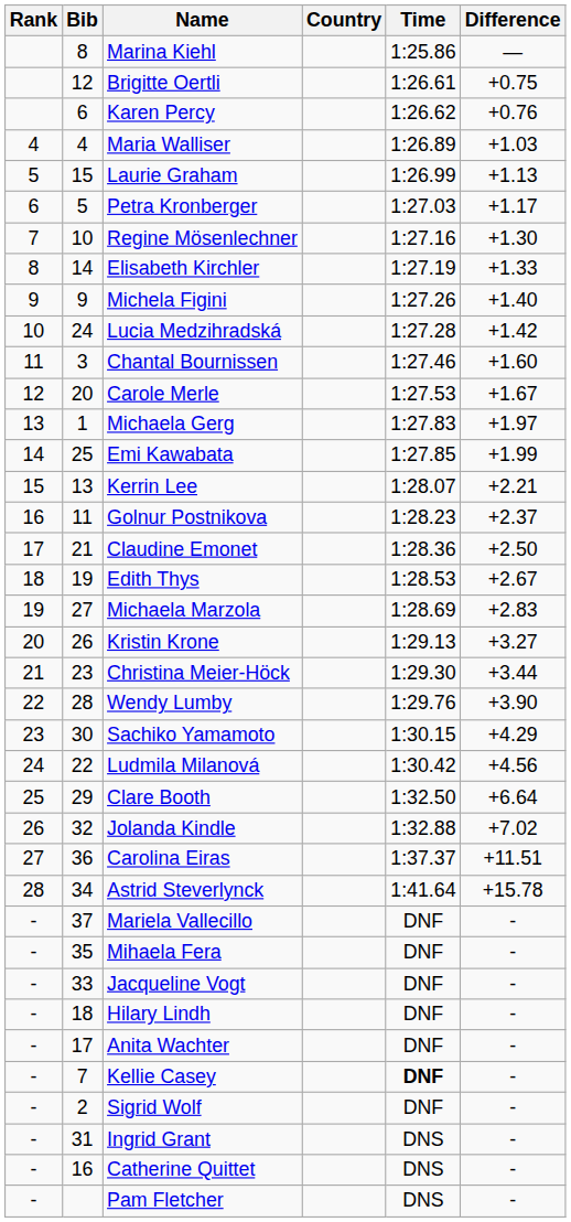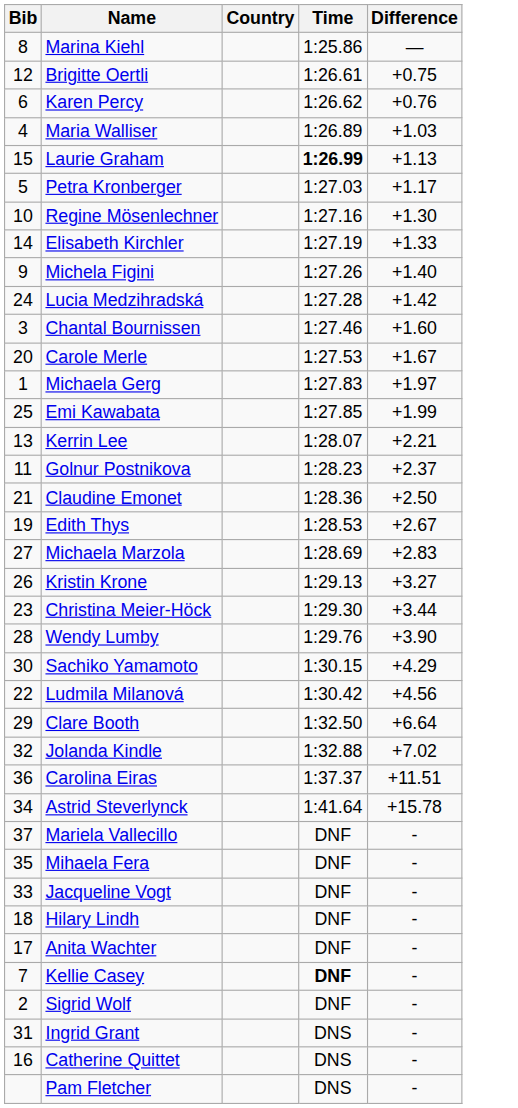 <table class="wikitable sortable" style="text-align:center">
 <tr>
-<th>Rank</th>
 <th>Bib</th>
 <th>Name</th>
 <th>Country</th>
 <th>Time</th>
 <th>Difference</th>
 </tr>
 <tr>
-<td></td>
 <td>8</td>
 <td align=left><a href='#'>Marina Kiehl</a></td>
 <td align=left></td>
 <td>1:25.86</td>
 <td>—</td>
 </tr>
 <tr>
-<td></td>
 <td>12</td>
 <td align=left><a href='#'>Brigitte Oertli</a></td>
 <td align=left></td>
 <td>1:26.61</td>
 <td>+0.75</td>
 </tr>
 <tr>
-<td></td>
 <td>6</td>
 <td align=left><a href='#'>Karen Percy</a></td>
 <td align=left></td>
 <td>1:26.62</td>
 <td>+0.76</td>
 </tr>
 <tr>
 <td>4</td>
-<td>4</td>
 <td align=left><a href='#'>Maria Walliser</a></td>
 <td align=left></td>
 <td>1:26.89</td>
 <td>+1.03</td>
 </tr>
 <tr>
-<td>5</td>
 <td>15</td>
 <td align=left><a href='#'>Laurie Graham</a></td>
 <td align=left></td>
-<td>1:26.99</td>
+<td><strong>1:26.99</strong></td>
 <td>+1.13</td>
 </tr>
 <tr>
-<td>6</td>
 <td>5</td>
 <td align=left><a href='#'>Petra Kronberger</a></td>
 <td align=left></td>
 <td>1:27.03</td>
 <td>+1.17</td>
 </tr>
 <tr>
-<td>7</td>
 <td>10</td>
 <td align=left><a href='#'>Regine Mösenlechner</a></td>
 <td align=left></td>
 <td>1:27.16</td>
 <td>+1.30</td>
 </tr>
 <tr>
-<td>8</td>
 <td>14</td>
 <td align=left><a href='#'>Elisabeth Kirchler</a></td>
 <td align=left></td>
 <td>1:27.19</td>
 <td>+1.33</td>
 </tr>
 <tr>
 <td>9</td>
-<td>9</td>
 <td align=left><a href='#'>Michela Figini</a></td>
 <td align=left></td>
 <td>1:27.26</td>
 <td>+1.40</td>
 </tr>
 <tr>
-<td>10</td>
 <td>24</td>
 <td align=left><a href='#'>Lucia Medzihradská</a></td>
 <td align=left></td>
 <td>1:27.28</td>
 <td>+1.42</td>
 </tr>
 <tr>
-<td>11</td>
 <td>3</td>
 <td align=left><a href='#'>Chantal Bournissen</a></td>
 <td align=left></td>
 <td>1:27.46</td>
 <td>+1.60</td>
 </tr>
 <tr>
-<td>12</td>
 <td>20</td>
 <td align=left><a href='#'>Carole Merle</a></td>
 <td align=left></td>
 <td>1:27.53</td>
 <td>+1.67</td>
 </tr>
 <tr>
-<td>13</td>
 <td>1</td>
 <td align=left><a href='#'>Michaela Gerg</a></td>
 <td align=left></td>
 <td>1:27.83</td>
 <td>+1.97</td>
 </tr>
 <tr>
-<td>14</td>
 <td>25</td>
 <td align=left><a href='#'>Emi Kawabata</a></td>
 <td align=left></td>
 <td>1:27.85</td>
 <td>+1.99</td>
 </tr>
 <tr>
-<td>15</td>
 <td>13</td>
 <td align=left><a href='#'>Kerrin Lee</a></td>
 <td align=left></td>
 <td>1:28.07</td>
 <td>+2.21</td>
 </tr>
 <tr>
-<td>16</td>
 <td>11</td>
 <td align=left><a href='#'>Golnur Postnikova</a></td>
 <td align=left></td>
 <td>1:28.23</td>
 <td>+2.37</td>
 </tr>
 <tr>
-<td>17</td>
 <td>21</td>
 <td align=left><a href='#'>Claudine Emonet</a></td>
 <td align=left></td>
 <td>1:28.36</td>
 <td>+2.50</td>
 </tr>
 <tr>
-<td>18</td>
 <td>19</td>
 <td align=left><a href='#'>Edith Thys</a></td>
 <td align=left></td>
 <td>1:28.53</td>
 <td>+2.67</td>
 </tr>
 <tr>
-<td>19</td>
 <td>27</td>
 <td align=left><a href='#'>Michaela Marzola</a></td>
 <td align=left></td>
 <td>1:28.69</td>
 <td>+2.83</td>
 </tr>
 <tr>
-<td>20</td>
 <td>26</td>
 <td align=left><a href='#'>Kristin Krone</a></td>
 <td align=left></td>
 <td>1:29.13</td>
 <td>+3.27</td>
 </tr>
 <tr>
-<td>21</td>
 <td>23</td>
 <td align=left><a href='#'>Christina Meier-Höck</a></td>
 <td align=left></td>
 <td>1:29.30</td>
 <td>+3.44</td>
 </tr>
 <tr>
-<td>22</td>
 <td>28</td>
 <td align=left><a href='#'>Wendy Lumby</a></td>
 <td align=left></td>
 <td>1:29.76</td>
 <td>+3.90</td>
 </tr>
 <tr>
-<td>23</td>
 <td>30</td>
 <td align=left><a href='#'>Sachiko Yamamoto</a></td>
 <td align=left></td>
 <td>1:30.15</td>
 <td>+4.29</td>
 </tr>
 <tr>
-<td>24</td>
 <td>22</td>
 <td align=left><a href='#'>Ludmila Milanová</a></td>
 <td align=left></td>
 <td>1:30.42</td>
 <td>+4.56</td>
 </tr>
 <tr>
-<td>25</td>
 <td>29</td>
 <td align=left><a href='#'>Clare Booth</a></td>
 <td align=left></td>
 <td>1:32.50</td>
 <td>+6.64</td>
 </tr>
 <tr>
-<td>26</td>
 <td>32</td>
 <td align=left><a href='#'>Jolanda Kindle</a></td>
 <td align=left></td>
 <td>1:32.88</td>
 <td>+7.02</td>
 </tr>
 <tr>
-<td>27</td>
 <td>36</td>
 <td align=left><a href='#'>Carolina Eiras</a></td>
 <td align=left></td>
 <td>1:37.37</td>
 <td>+11.51</td>
 </tr>
 <tr>
-<td>28</td>
 <td>34</td>
 <td align=left><a href='#'>Astrid Steverlynck</a></td>
 <td align=left></td>
 <td>1:41.64</td>
 <td>+15.78</td>
 </tr>
 <tr>
-<td>-</td>
 <td>37</td>
 <td align=left><a href='#'>Mariela Vallecillo</a></td>
 <td align=left></td>
 <td>DNF</td>
 <td>-</td>
 </tr>
 <tr>
-<td>-</td>
 <td>35</td>
 <td align=left><a href='#'>Mihaela Fera</a></td>
 <td align=left></td>
 <td>DNF</td>
 <td>-</td>
 </tr>
 <tr>
-<td>-</td>
 <td>33</td>
 <td align=left><a href='#'>Jacqueline Vogt</a></td>
 <td align=left></td>
 <td>DNF</td>
 <td>-</td>
 </tr>
 <tr>
-<td>-</td>
 <td>18</td>
 <td align=left><a href='#'>Hilary Lindh</a></td>
 <td align=left></td>
 <td>DNF</td>
 <td>-</td>
 </tr>
 <tr>
-<td>-</td>
 <td>17</td>
 <td align=left><a href='#'>Anita Wachter</a></td>
 <td align=left></td>
 <td>DNF</td>
 <td>-</td>
 </tr>
 <tr>
-<td>-</td>
 <td>7</td>
 <td align=left><a href='#'>Kellie Casey</a></td>
 <td align=left></td>
 <td><strong>DNF</strong></td>
 <td>-</td>
 </tr>
 <tr>
-<td>-</td>
 <td>2</td>
 <td align=left><a href='#'>Sigrid Wolf</a></td>
 <td align=left></td>
 <td>DNF</td>
 <td>-</td>
 </tr>
 <tr>
-<td>-</td>
 <td>31</td>
 <td align=left><a href='#'>Ingrid Grant</a></td>
 <td align=left></td>
 <td>DNS</td>
 <td>-</td>
 </tr>
 <tr>
-<td>-</td>
 <td>16</td>
 <td align=left><a href='#'>Catherine Quittet</a></td>
 <td align=left></td>
 <td>DNS</td>
 <td>-</td>
 </tr>
 <tr>
-<td>-</td>
 <td></td>
 <td align=left><a href='#'>Pam Fletcher</a></td>
 <td align=left></td>
 <td>DNS</td>
 <td>-</td>
 </tr>
 </table>
